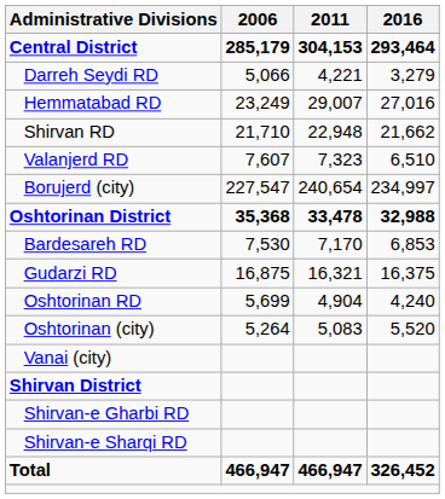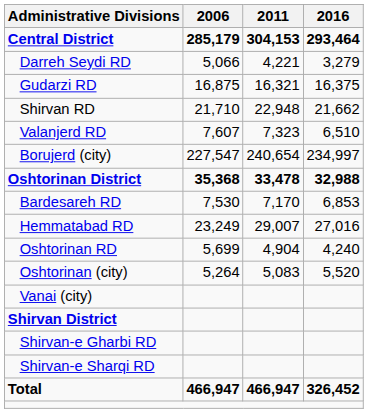 <table class="wikitable">
 <tr>
 <th>Administrative Divisions</th>
 <th>2006</th>
 <th>2011</th>
 <th>2016</th>
 </tr>
 <tr>
 <td><strong><a href='#'>Central District</a></strong></td>
 <td style="text-align: right;"><strong>285,179</strong></td>
 <td style="text-align: right;"><strong>304,153</strong></td>
 <td style="text-align: right;"><strong>293,464</strong></td>
 </tr>
 <tr>
 <td style="padding-left: 1em;"><a href='#'>Darreh Seydi RD</a></td>
 <td style="text-align: right;">5,066</td>
 <td style="text-align: right;">4,221</td>
 <td style="text-align: right;">3,279</td>
 </tr>
 <tr>
-<td style="padding-left: 1em;"><a href='#'>Hemmatabad RD</a></td>
-<td style="text-align: right;">23,249</td>
-<td style="text-align: right;">29,007</td>
-<td style="text-align: right;">27,016</td>
+<td style="padding-left: 1em;"><a href='#'>Gudarzi RD</a></td>
+<td style="text-align: right;">16,875</td>
+<td style="text-align: right;">16,321</td>
+<td style="text-align: right;">16,375</td>
 </tr>
 <tr>
 <td style="padding-left: 1em;">Shirvan RD</td>
 <td style="text-align: right;">21,710</td>
 <td style="text-align: right;">22,948</td>
 <td style="text-align: right;">21,662</td>
 </tr>
 <tr>
 <td style="padding-left: 1em;"><a href='#'>Valanjerd RD</a></td>
 <td style="text-align: right;">7,607</td>
 <td style="text-align: right;">7,323</td>
 <td style="text-align: right;">6,510</td>
 </tr>
 <tr>
 <td style="padding-left: 1em;"><a href='#'>Borujerd</a> (city)</td>
 <td style="text-align: right;">227,547</td>
 <td style="text-align: right;">240,654</td>
 <td style="text-align: right;">234,997</td>
 </tr>
 <tr>
 <td><strong><a href='#'>Oshtorinan District</a></strong></td>
 <td style="text-align: right;"><strong>35,368</strong></td>
 <td style="text-align: right;"><strong>33,478</strong></td>
 <td style="text-align: right;"><strong>32,988</strong></td>
 </tr>
 <tr>
 <td style="padding-left: 1em;"><a href='#'>Bardesareh RD</a></td>
 <td style="text-align: right;">7,530</td>
 <td style="text-align: right;">7,170</td>
 <td style="text-align: right;">6,853</td>
 </tr>
 <tr>
-<td style="padding-left: 1em;"><a href='#'>Gudarzi RD</a></td>
-<td style="text-align: right;">16,875</td>
-<td style="text-align: right;">16,321</td>
-<td style="text-align: right;">16,375</td>
+<td style="padding-left: 1em;"><a href='#'>Hemmatabad RD</a></td>
+<td style="text-align: right;">23,249</td>
+<td style="text-align: right;">29,007</td>
+<td style="text-align: right;">27,016</td>
 </tr>
 <tr>
 <td style="padding-left: 1em;"><a href='#'>Oshtorinan RD</a></td>
 <td style="text-align: right;">5,699</td>
 <td style="text-align: right;">4,904</td>
 <td style="text-align: right;">4,240</td>
 </tr>
 <tr>
 <td style="padding-left: 1em;"><a href='#'>Oshtorinan</a> (city)</td>
 <td style="text-align: right;">5,264</td>
 <td style="text-align: right;">5,083</td>
 <td style="text-align: right;">5,520</td>
 </tr>
 <tr>
 <td style="padding-left: 1em;"><a href='#'>Vanai</a> (city)</td>
 <td style="text-align: right;"></td>
 <td style="text-align: right;"></td>
 <td style="text-align: right;"></td>
 </tr>
 <tr>
 <td><strong><a href='#'>Shirvan District</a></strong></td>
 <td style="text-align: right;"></td>
 <td style="text-align: right;"></td>
 <td style="text-align: right;"></td>
 </tr>
 <tr>
 <td style="padding-left: 1em;"><a href='#'>Shirvan-e Gharbi RD</a></td>
 <td style="text-align: right;"></td>
 <td style="text-align: right;"></td>
 <td style="text-align: right;"></td>
 </tr>
 <tr>
 <td style="padding-left: 1em;"><a href='#'>Shirvan-e Sharqi RD</a></td>
 <td style="text-align: right;"></td>
 <td style="text-align: right;"></td>
 <td style="text-align: right;"></td>
 </tr>
 <tr>
 <td><strong>Total</strong></td>
 <td style="text-align: right;"><strong>466,947</strong></td>
 <td style="text-align: right;"><strong>466,947</strong></td>
 <td style="text-align: right;"><strong>326,452</strong></td>
 </tr>
 <tr>
 <td colspan=4></td>
 </tr>
 </table>
